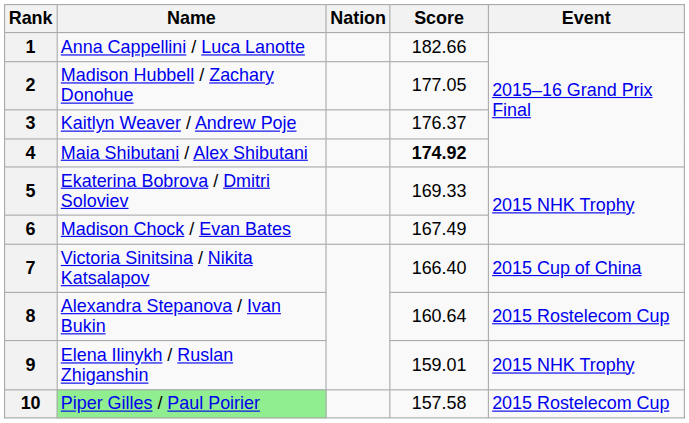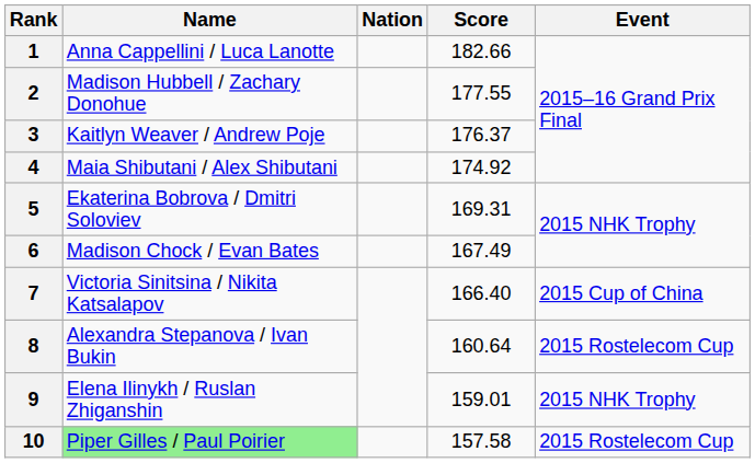 <table class="wikitable sortable">
 <tr>
 <th>Rank</th>
 <th>Name</th>
 <th>Nation</th>
 <th style="width:80px;">Score</th>
 <th>Event</th>
 </tr>
 <tr>
 <th>1</th>
 <td><a href='#'>Anna Cappellini</a> / <a href='#'>Luca Lanotte</a></td>
 <td></td>
 <td style="text-align:center;">182.66</td>
 <td rowspan="4"><a href='#'>2015–16 Grand Prix Final</a></td>
 </tr>
 <tr>
 <th>2</th>
 <td><a href='#'>Madison Hubbell</a> / <a href='#'>Zachary Donohue</a></td>
 <td></td>
-<td style="text-align:center;">177.05</td>
+<td style="text-align:center;">177.55</td>
 </tr>
 <tr>
 <th>3</th>
 <td><a href='#'>Kaitlyn Weaver</a> / <a href='#'>Andrew Poje</a></td>
 <td></td>
 <td style="text-align:center;">176.37</td>
 </tr>
 <tr>
 <th>4</th>
 <td><a href='#'>Maia Shibutani</a> / <a href='#'>Alex Shibutani</a></td>
 <td></td>
-<td style="text-align:center;"><strong>174.92</strong></td>
+<td style="text-align:center;">174.92</td>
 </tr>
 <tr>
 <th>5</th>
 <td><a href='#'>Ekaterina Bobrova</a> / <a href='#'>Dmitri Soloviev</a></td>
 <td></td>
-<td style="text-align:center;">169.33</td>
+<td style="text-align:center;">169.31</td>
 <td rowspan="2"><a href='#'>2015 NHK Trophy</a></td>
 </tr>
 <tr>
 <th>6</th>
 <td><a href='#'>Madison Chock</a> / <a href='#'>Evan Bates</a></td>
 <td></td>
 <td style="text-align:center;">167.49</td>
 </tr>
 <tr>
 <th>7</th>
 <td><a href='#'>Victoria Sinitsina</a> / <a href='#'>Nikita Katsalapov</a></td>
 <td rowspan="3"></td>
 <td style="text-align:center;">166.40</td>
 <td><a href='#'>2015 Cup of China</a></td>
 </tr>
 <tr>
 <th>8</th>
 <td><a href='#'>Alexandra Stepanova</a> / <a href='#'>Ivan Bukin</a></td>
 <td style="text-align:center;">160.64</td>
 <td><a href='#'>2015 Rostelecom Cup</a></td>
 </tr>
 <tr>
 <th>9</th>
 <td><a href='#'>Elena Ilinykh</a> / <a href='#'>Ruslan Zhiganshin</a></td>
 <td style="text-align:center;">159.01</td>
 <td><a href='#'>2015 NHK Trophy</a></td>
 </tr>
 <tr>
 <th>10</th>
 <td style="background: lightgreen;"><a href='#'>Piper Gilles</a> / <a href='#'>Paul Poirier</a></td>
 <td></td>
 <td style="text-align:center;">157.58</td>
 <td><a href='#'>2015 Rostelecom Cup</a></td>
 </tr>
 </table>
